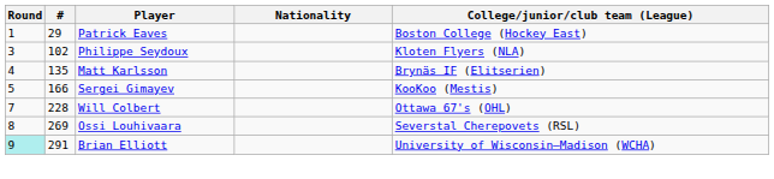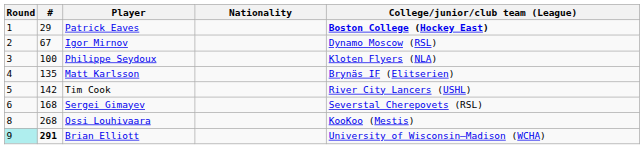 <table class="wikitable">
 <tr align="center">
 <th bgcolor="#DDDDFF" width="4.0%">Round</th>
 <th bgcolor="#DDDDFF" width="4.0%">#</th>
 <th bgcolor="#DDDDFF" width="21.0%">Player</th>
 <th bgcolor="#DDDDFF" width="21.0%">Nationality</th>
 <th bgcolor="#DDDDFF" width="100.0%">College/junior/club team (League)</th>
 </tr>
 <tr>
 <td>1</td>
 <td>29</td>
 <td><a href='#'>Patrick Eaves</a></td>
 <td></td>
-<td><a href='#'>Boston College</a> (<a href='#'>Hockey East</a>)</td>
+<td><strong><a href='#'>Boston College</a> (<a href='#'>Hockey East</a>)</strong></td>
+</tr>
+<tr>
+<td>2</td>
+<td>67</td>
+<td><a href='#'>Igor Mirnov</a></td>
+<td></td>
+<td><a href='#'>Dynamo Moscow</a> (<a href='#'>RSL</a>)</td>
 </tr>
 <tr>
 <td>3</td>
-<td>102</td>
+<td>100</td>
 <td><a href='#'>Philippe Seydoux</a></td>
 <td></td>
 <td><a href='#'>Kloten Flyers</a> (<a href='#'>NLA</a>)</td>
 </tr>
 <tr>
 <td>4</td>
 <td>135</td>
 <td><a href='#'>Matt Karlsson</a></td>
 <td></td>
 <td><a href='#'>Brynäs IF</a> (<a href='#'>Elitserien</a>)</td>
 </tr>
 <tr>
 <td>5</td>
-<td>166</td>
+<td>142</td>
+<td>Tim Cook</td>
+<td></td>
+<td><a href='#'>River City Lancers</a> (<a href='#'>USHL</a>)</td>
+</tr>
+<tr>
+<td>6</td>
+<td>168</td>
 <td><a href='#'>Sergei Gimayev</a></td>
+<td></td>
+<td><a href='#'>Severstal Cherepovets</a> (RSL)</td>
+</tr>
+<tr>
+<td>8</td>
+<td>268</td>
+<td><a href='#'>Ossi Louhivaara</a></td>
 <td></td>
 <td><a href='#'>KooKoo</a> (<a href='#'>Mestis</a>)</td>
 </tr>
 <tr>
-<td>7</td>
-<td>228</td>
-<td><a href='#'>Will Colbert</a></td>
-<td></td>
-<td><a href='#'>Ottawa 67's</a> (<a href='#'>OHL</a>)</td>
-</tr>
-<tr>
-<td>8</td>
-<td>269</td>
-<td><a href='#'>Ossi Louhivaara</a></td>
-<td></td>
-<td><a href='#'>Severstal Cherepovets</a> (RSL)</td>
-</tr>
-<tr>
 <td style="background: paleturquoise;">9</td>
-<td>291</td>
+<td><strong>291</strong></td>
 <td><a href='#'>Brian Elliott</a></td>
 <td></td>
 <td><a href='#'>University of Wisconsin–Madison</a> (<a href='#'>WCHA</a>)</td>
 </tr>
 </table>
